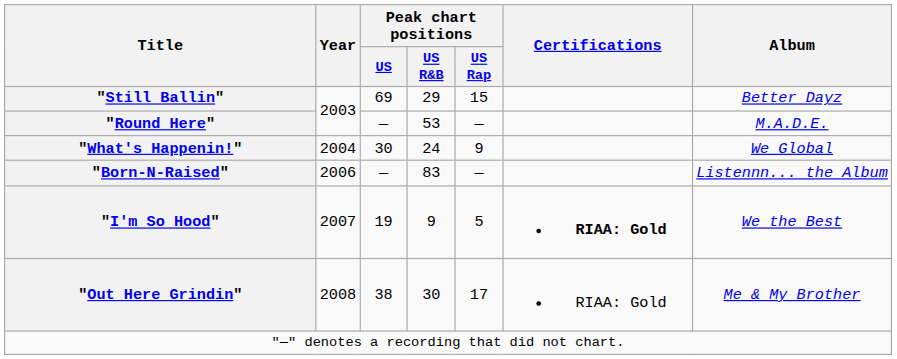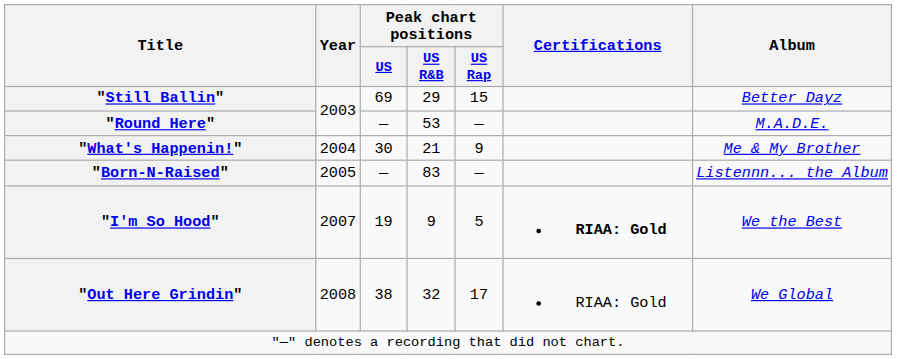 <table class="wikitable plainrowheaders" style="text-align:center;">
 <tr>
 <th scope="col" rowspan="2" style="width:20em;">Title</th>
 <th scope="col" rowspan="2">Year</th>
 <th scope="col" colspan="3">Peak chart positions</th>
 <th scope="col" rowspan="2" style="width:12em;"><a href='#'>Certifications</a></th>
 <th scope="col" rowspan="2">Album</th>
 </tr>
 <tr>
 <th style="width:3em; font-size:90%"><a href='#'>US</a></th>
 <th style="width:3em; font-size:90%"><a href='#'>US<br>R&B</a></th>
 <th style="width:3em; font-size:90%"><a href='#'>US<br>Rap</a></th>
 </tr>
 <tr>
 <th scope="row">"<a href='#'>Still Ballin</a>"<br></th>
 <td rowspan="2">2003</td>
 <td>69</td>
 <td>29</td>
 <td>15</td>
 <td></td>
 <td><em><a href='#'>Better Dayz</a></em></td>
 </tr>
 <tr>
 <th scope="row">"<a href='#'>Round Here</a>"<br></th>
 <td>—</td>
 <td>53</td>
 <td>—</td>
 <td></td>
 <td><em><a href='#'>M.A.D.E.</a></em></td>
 </tr>
 <tr>
 <th scope="row">"<a href='#'>What's Happenin!</a>"<br></th>
 <td>2004</td>
 <td>30</td>
-<td>24</td>
+<td>21</td>
 <td>9</td>
 <td></td>
-<td><em><a href='#'>We Global</a></em></td>
+<td><em><a href='#'>Me & My Brother</a></em></td>
 </tr>
 <tr>
 <th scope="row">"<a href='#'>Born-N-Raised</a>"<br></th>
-<td>2006</td>
+<td>2005</td>
 <td>—</td>
 <td>83</td>
 <td>—</td>
 <td></td>
 <td><em><a href='#'>Listennn... the Album</a></em></td>
 </tr>
 <tr>
 <th scope="row">"<a href='#'>I'm So Hood</a>"<br></th>
 <td>2007</td>
 <td>19</td>
 <td>9</td>
 <td>5</td>
 <td><strong><br><ul><li>RIAA: Gold</li></ul></strong></td>
 <td><em><a href='#'>We the Best</a></em></td>
 </tr>
 <tr>
 <th scope="row">"<a href='#'>Out Here Grindin</a>"<br></th>
 <td>2008</td>
 <td>38</td>
-<td>30</td>
+<td>32</td>
 <td>17</td>
 <td><br><ul><li>RIAA: Gold</li></ul></td>
-<td><em><a href='#'>Me & My Brother</a></em></td>
+<td><em><a href='#'>We Global</a></em></td>
 </tr>
 <tr>
 <td colspan="15" style="font-size:90%">"—" denotes a recording that did not chart.</td>
 </tr>
 </table>
